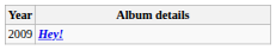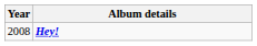 <table class="wikitable">
 <tr>
 <th>Year</th>
 <th style="width:300px;">Album details</th>
 </tr>
 <tr>
-<td>2009</td>
+<td>2008</td>
 <td align=left><strong><em><a href='#'>Hey!</a></em></strong></td>
 </tr>
 </table>
